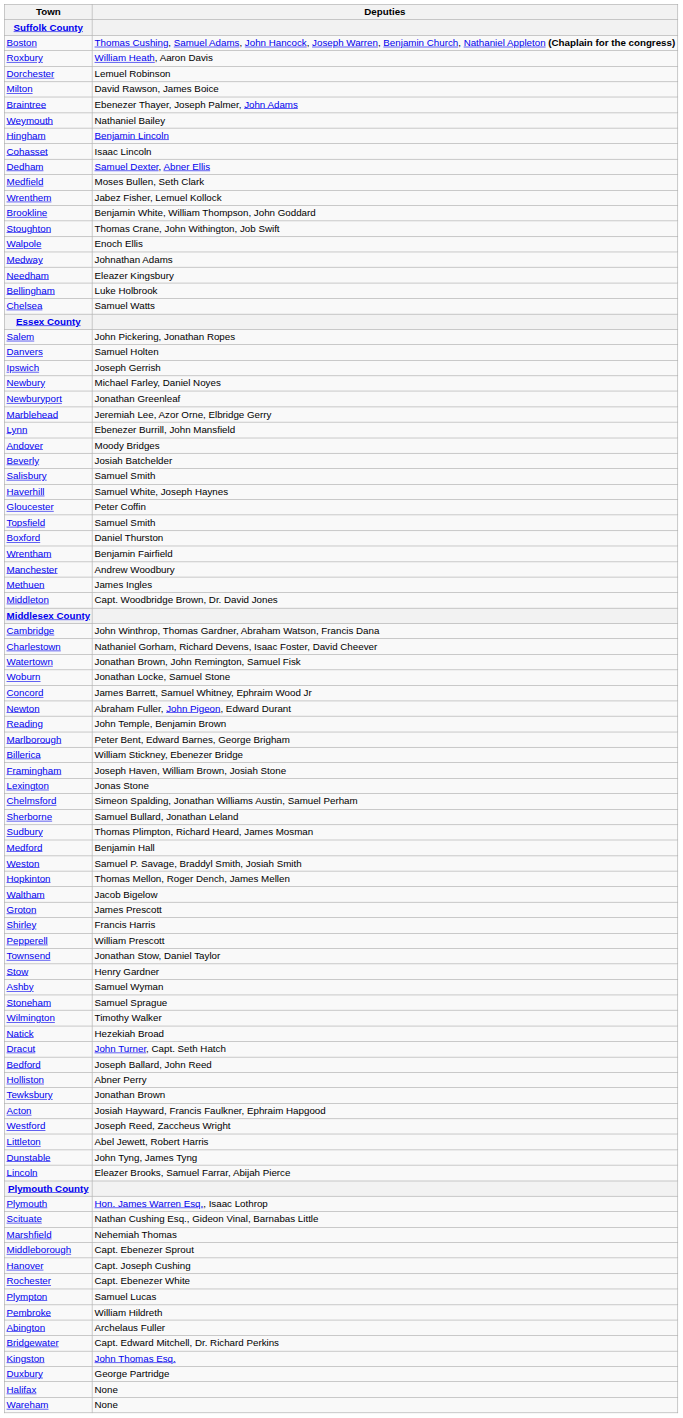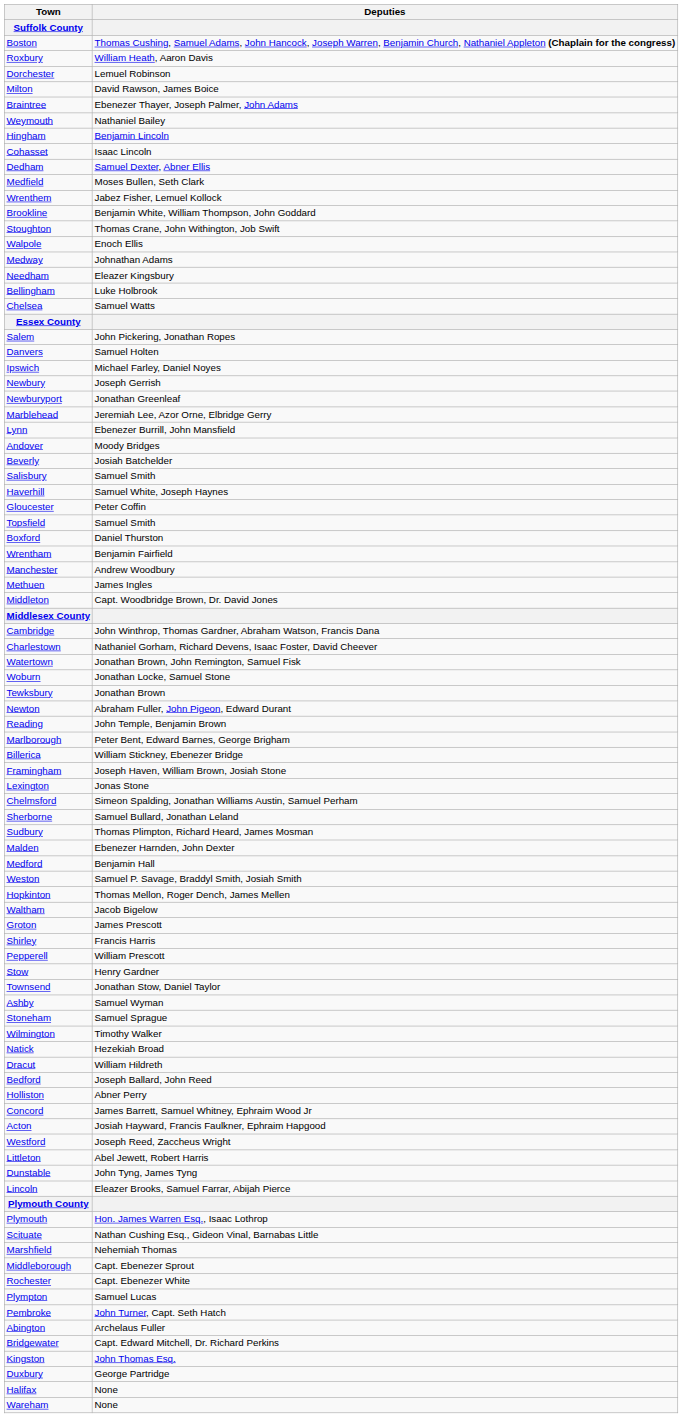 <table class="wikitable mw-collapsible">
 <tr>
 <th>Town</th>
 <th>Deputies</th>
 </tr>
 <tr>
 <th><strong><a href='#'>Suffolk County</a></strong></th>
 <th></th>
 </tr>
 <tr>
 <td><a href='#'>Boston</a></td>
 <td><a href='#'>Thomas Cushing</a>, <a href='#'>Samuel Adams</a>, <a href='#'>John Hancock</a>, <a href='#'>Joseph Warren</a>, <a href='#'>Benjamin Church</a>, <a href='#'>Nathaniel Appleton</a> <strong>(Chaplain for the congress)</strong></td>
 </tr>
 <tr>
 <td><a href='#'>Roxbury</a></td>
 <td><a href='#'>William Heath</a>, Aaron Davis</td>
 </tr>
 <tr>
 <td><a href='#'>Dorchester</a></td>
 <td>Lemuel Robinson</td>
 </tr>
 <tr>
 <td><a href='#'>Milton</a></td>
 <td>David Rawson, James Boice</td>
 </tr>
 <tr>
 <td><a href='#'>Braintree</a></td>
 <td>Ebenezer Thayer, Joseph Palmer, <a href='#'>John Adams</a></td>
 </tr>
 <tr>
 <td><a href='#'>Weymouth</a></td>
 <td>Nathaniel Bailey</td>
 </tr>
 <tr>
 <td><a href='#'>Hingham</a></td>
 <td><a href='#'>Benjamin Lincoln</a></td>
 </tr>
 <tr>
 <td><a href='#'>Cohasset</a></td>
 <td>Isaac Lincoln</td>
 </tr>
 <tr>
 <td><a href='#'>Dedham</a></td>
 <td><a href='#'>Samuel Dexter</a>, <a href='#'>Abner Ellis</a></td>
 </tr>
 <tr>
 <td><a href='#'>Medfield</a></td>
 <td>Moses Bullen, Seth Clark</td>
 </tr>
 <tr>
 <td><a href='#'>Wrenthem</a></td>
 <td>Jabez Fisher, Lemuel Kollock</td>
 </tr>
 <tr>
 <td><a href='#'>Brookline</a></td>
 <td>Benjamin White, William Thompson, John Goddard</td>
 </tr>
 <tr>
 <td><a href='#'>Stoughton</a></td>
 <td>Thomas Crane, John Withington, Job Swift</td>
 </tr>
 <tr>
 <td><a href='#'>Walpole</a></td>
 <td>Enoch Ellis</td>
 </tr>
 <tr>
 <td><a href='#'>Medway</a></td>
 <td>Johnathan Adams</td>
 </tr>
 <tr>
 <td><a href='#'>Needham</a></td>
 <td>Eleazer Kingsbury</td>
 </tr>
 <tr>
 <td><a href='#'>Bellingham</a></td>
 <td>Luke Holbrook</td>
 </tr>
 <tr>
 <td><a href='#'>Chelsea</a></td>
 <td>Samuel Watts</td>
 </tr>
 <tr>
 <th><strong><a href='#'>Essex County</a></strong></th>
 <th></th>
 </tr>
 <tr>
 <td><a href='#'>Salem</a></td>
 <td>John Pickering, Jonathan Ropes</td>
 </tr>
 <tr>
 <td><a href='#'>Danvers</a></td>
 <td>Samuel Holten</td>
 </tr>
 <tr>
 <td><a href='#'>Ipswich</a></td>
-<td>Joseph Gerrish</td>
+<td>Michael Farley, Daniel Noyes</td>
 </tr>
 <tr>
 <td><a href='#'>Newbury</a></td>
-<td>Michael Farley, Daniel Noyes</td>
+<td>Joseph Gerrish</td>
 </tr>
 <tr>
 <td><a href='#'>Newburyport</a></td>
 <td>Jonathan Greenleaf</td>
 </tr>
 <tr>
 <td><a href='#'>Marblehead</a></td>
 <td>Jeremiah Lee, Azor Orne, Elbridge Gerry</td>
 </tr>
 <tr>
 <td><a href='#'>Lynn</a></td>
 <td>Ebenezer Burrill, John Mansfield</td>
 </tr>
 <tr>
 <td><a href='#'>Andover</a></td>
 <td>Moody Bridges</td>
 </tr>
 <tr>
 <td><a href='#'>Beverly</a></td>
 <td>Josiah Batchelder</td>
 </tr>
 <tr>
 <td><a href='#'>Salisbury</a></td>
 <td>Samuel Smith</td>
 </tr>
 <tr>
 <td><a href='#'>Haverhill</a></td>
 <td>Samuel White, Joseph Haynes</td>
 </tr>
 <tr>
 <td><a href='#'>Gloucester</a></td>
 <td>Peter Coffin</td>
 </tr>
 <tr>
 <td><a href='#'>Topsfield</a></td>
 <td>Samuel Smith</td>
 </tr>
 <tr>
 <td><a href='#'>Boxford</a></td>
 <td>Daniel Thurston</td>
 </tr>
 <tr>
 <td><a href='#'>Wrentham</a></td>
 <td>Benjamin Fairfield</td>
 </tr>
 <tr>
 <td><a href='#'>Manchester</a></td>
 <td>Andrew Woodbury</td>
 </tr>
 <tr>
 <td><a href='#'>Methuen</a></td>
 <td>James Ingles</td>
 </tr>
 <tr>
 <td><a href='#'>Middleton</a></td>
 <td>Capt. Woodbridge Brown, Dr. David Jones</td>
 </tr>
 <tr>
 <th><strong><a href='#'>Middlesex County</a></strong></th>
 <th></th>
 </tr>
 <tr>
 <td><a href='#'>Cambridge</a></td>
 <td>John Winthrop, Thomas Gardner, Abraham Watson, Francis Dana</td>
 </tr>
 <tr>
 <td><a href='#'>Charlestown</a></td>
 <td>Nathaniel Gorham, Richard Devens, Isaac Foster, David Cheever</td>
 </tr>
 <tr>
 <td><a href='#'>Watertown</a></td>
 <td>Jonathan Brown, John Remington, Samuel Fisk</td>
 </tr>
 <tr>
 <td><a href='#'>Woburn</a></td>
 <td>Jonathan Locke, Samuel Stone</td>
 </tr>
 <tr>
-<td><a href='#'>Concord</a></td>
-<td>James Barrett, Samuel Whitney, Ephraim Wood Jr</td>
+<td><a href='#'>Tewksbury</a></td>
+<td>Jonathan Brown</td>
 </tr>
 <tr>
 <td><a href='#'>Newton</a></td>
 <td>Abraham Fuller, <a href='#'>John Pigeon</a>, Edward Durant</td>
 </tr>
 <tr>
 <td><a href='#'>Reading</a></td>
 <td>John Temple, Benjamin Brown</td>
 </tr>
 <tr>
 <td><a href='#'>Marlborough</a></td>
 <td>Peter Bent, Edward Barnes, George Brigham</td>
 </tr>
 <tr>
 <td><a href='#'>Billerica</a></td>
 <td>William Stickney, Ebenezer Bridge</td>
 </tr>
 <tr>
 <td><a href='#'>Framingham</a></td>
 <td>Joseph Haven, William Brown, Josiah Stone</td>
 </tr>
 <tr>
 <td><a href='#'>Lexington</a></td>
 <td>Jonas Stone</td>
 </tr>
 <tr>
 <td><a href='#'>Chelmsford</a></td>
 <td>Simeon Spalding, Jonathan Williams Austin, Samuel Perham</td>
 </tr>
 <tr>
 <td><a href='#'>Sherborne</a></td>
 <td>Samuel Bullard, Jonathan Leland</td>
 </tr>
 <tr>
 <td><a href='#'>Sudbury</a></td>
 <td>Thomas Plimpton, Richard Heard, James Mosman</td>
 </tr>
 <tr>
+<td><a href='#'>Malden</a></td>
+<td>Ebenezer Harnden, John Dexter</td>
+</tr>
+<tr>
 <td><a href='#'>Medford</a></td>
 <td>Benjamin Hall</td>
 </tr>
 <tr>
 <td><a href='#'>Weston</a></td>
 <td>Samuel P. Savage, Braddyl Smith, Josiah Smith</td>
 </tr>
 <tr>
 <td><a href='#'>Hopkinton</a></td>
 <td>Thomas Mellon, Roger Dench, James Mellen</td>
 </tr>
 <tr>
 <td><a href='#'>Waltham</a></td>
 <td>Jacob Bigelow</td>
 </tr>
 <tr>
 <td><a href='#'>Groton</a></td>
 <td>James Prescott</td>
 </tr>
 <tr>
 <td><a href='#'>Shirley</a></td>
 <td>Francis Harris</td>
 </tr>
 <tr>
 <td><a href='#'>Pepperell</a></td>
 <td>William Prescott</td>
 </tr>
 <tr>
+<td><a href='#'>Stow</a></td>
+<td>Henry Gardner</td>
+</tr>
+<tr>
 <td><a href='#'>Townsend</a></td>
 <td>Jonathan Stow, Daniel Taylor</td>
-</tr>
-<tr>
-<td><a href='#'>Stow</a></td>
-<td>Henry Gardner</td>
 </tr>
 <tr>
 <td><a href='#'>Ashby</a></td>
 <td>Samuel Wyman</td>
 </tr>
 <tr>
 <td><a href='#'>Stoneham</a></td>
 <td>Samuel Sprague</td>
 </tr>
 <tr>
 <td><a href='#'>Wilmington</a></td>
 <td>Timothy Walker</td>
 </tr>
 <tr>
 <td><a href='#'>Natick</a></td>
 <td>Hezekiah Broad</td>
 </tr>
 <tr>
 <td><a href='#'>Dracut</a></td>
-<td><a href='#'>John Turner</a>, Capt. Seth Hatch</td>
+<td>William Hildreth</td>
 </tr>
 <tr>
 <td><a href='#'>Bedford</a></td>
 <td>Joseph Ballard, John Reed</td>
 </tr>
 <tr>
 <td><a href='#'>Holliston</a></td>
 <td>Abner Perry</td>
 </tr>
 <tr>
-<td><a href='#'>Tewksbury</a></td>
-<td>Jonathan Brown</td>
+<td><a href='#'>Concord</a></td>
+<td>James Barrett, Samuel Whitney, Ephraim Wood Jr</td>
 </tr>
 <tr>
 <td><a href='#'>Acton</a></td>
 <td>Josiah Hayward, Francis Faulkner, Ephraim Hapgood</td>
 </tr>
 <tr>
 <td><a href='#'>Westford</a></td>
 <td>Joseph Reed, Zaccheus Wright</td>
 </tr>
 <tr>
 <td><a href='#'>Littleton</a></td>
 <td>Abel Jewett, Robert Harris</td>
 </tr>
 <tr>
 <td><a href='#'>Dunstable</a></td>
 <td>John Tyng, James Tyng</td>
 </tr>
 <tr>
 <td><a href='#'>Lincoln</a></td>
 <td>Eleazer Brooks, Samuel Farrar, Abijah Pierce</td>
 </tr>
 <tr>
 <th><a href='#'>Plymouth County</a></th>
 <th></th>
 </tr>
 <tr>
 <td><a href='#'>Plymouth</a></td>
 <td><a href='#'>Hon. James Warren Esq.</a>, Isaac Lothrop</td>
 </tr>
 <tr>
 <td><a href='#'>Scituate</a></td>
 <td>Nathan Cushing Esq., Gideon Vinal, Barnabas Little</td>
 </tr>
 <tr>
 <td><a href='#'>Marshfield</a></td>
 <td>Nehemiah Thomas</td>
 </tr>
 <tr>
 <td><a href='#'>Middleborough</a></td>
 <td>Capt. Ebenezer Sprout</td>
 </tr>
 <tr>
-<td><a href='#'>Hanover</a></td>
-<td>Capt. Joseph Cushing</td>
-</tr>
-<tr>
 <td><a href='#'>Rochester</a></td>
 <td>Capt. Ebenezer White</td>
 </tr>
 <tr>
 <td><a href='#'>Plympton</a></td>
 <td>Samuel Lucas</td>
 </tr>
 <tr>
 <td><a href='#'>Pembroke</a></td>
-<td>William Hildreth</td>
+<td><a href='#'>John Turner</a>, Capt. Seth Hatch</td>
 </tr>
 <tr>
 <td><a href='#'>Abington</a></td>
 <td>Archelaus Fuller</td>
 </tr>
 <tr>
 <td><a href='#'>Bridgewater</a></td>
 <td>Capt. Edward Mitchell, Dr. Richard Perkins</td>
 </tr>
 <tr>
 <td><a href='#'>Kingston</a></td>
 <td><a href='#'>John Thomas Esq.</a></td>
 </tr>
 <tr>
 <td><a href='#'>Duxbury</a></td>
 <td>George Partridge</td>
 </tr>
 <tr>
 <td><a href='#'>Halifax</a></td>
 <td>None</td>
 </tr>
 <tr>
 <td><a href='#'>Wareham</a></td>
 <td>None</td>
 </tr>
 </table>
